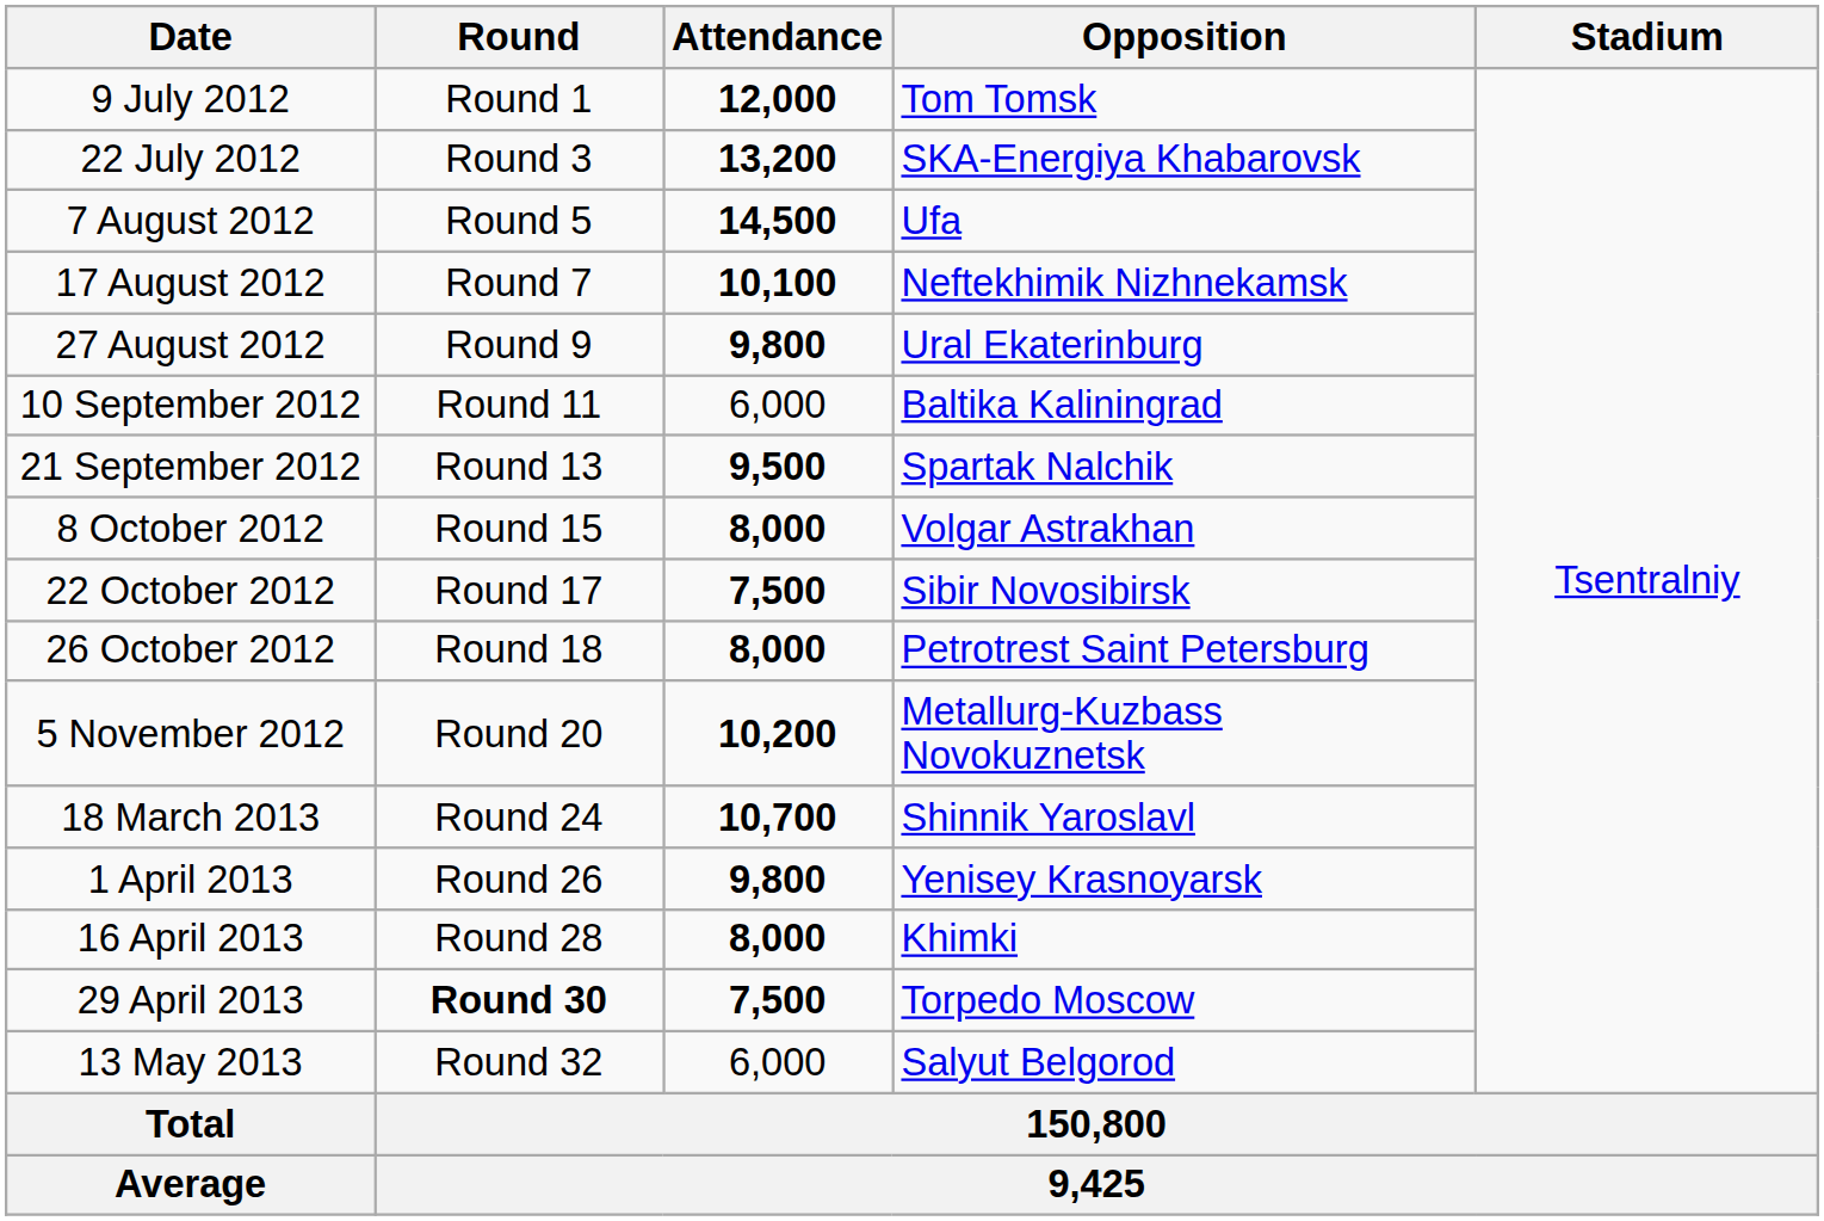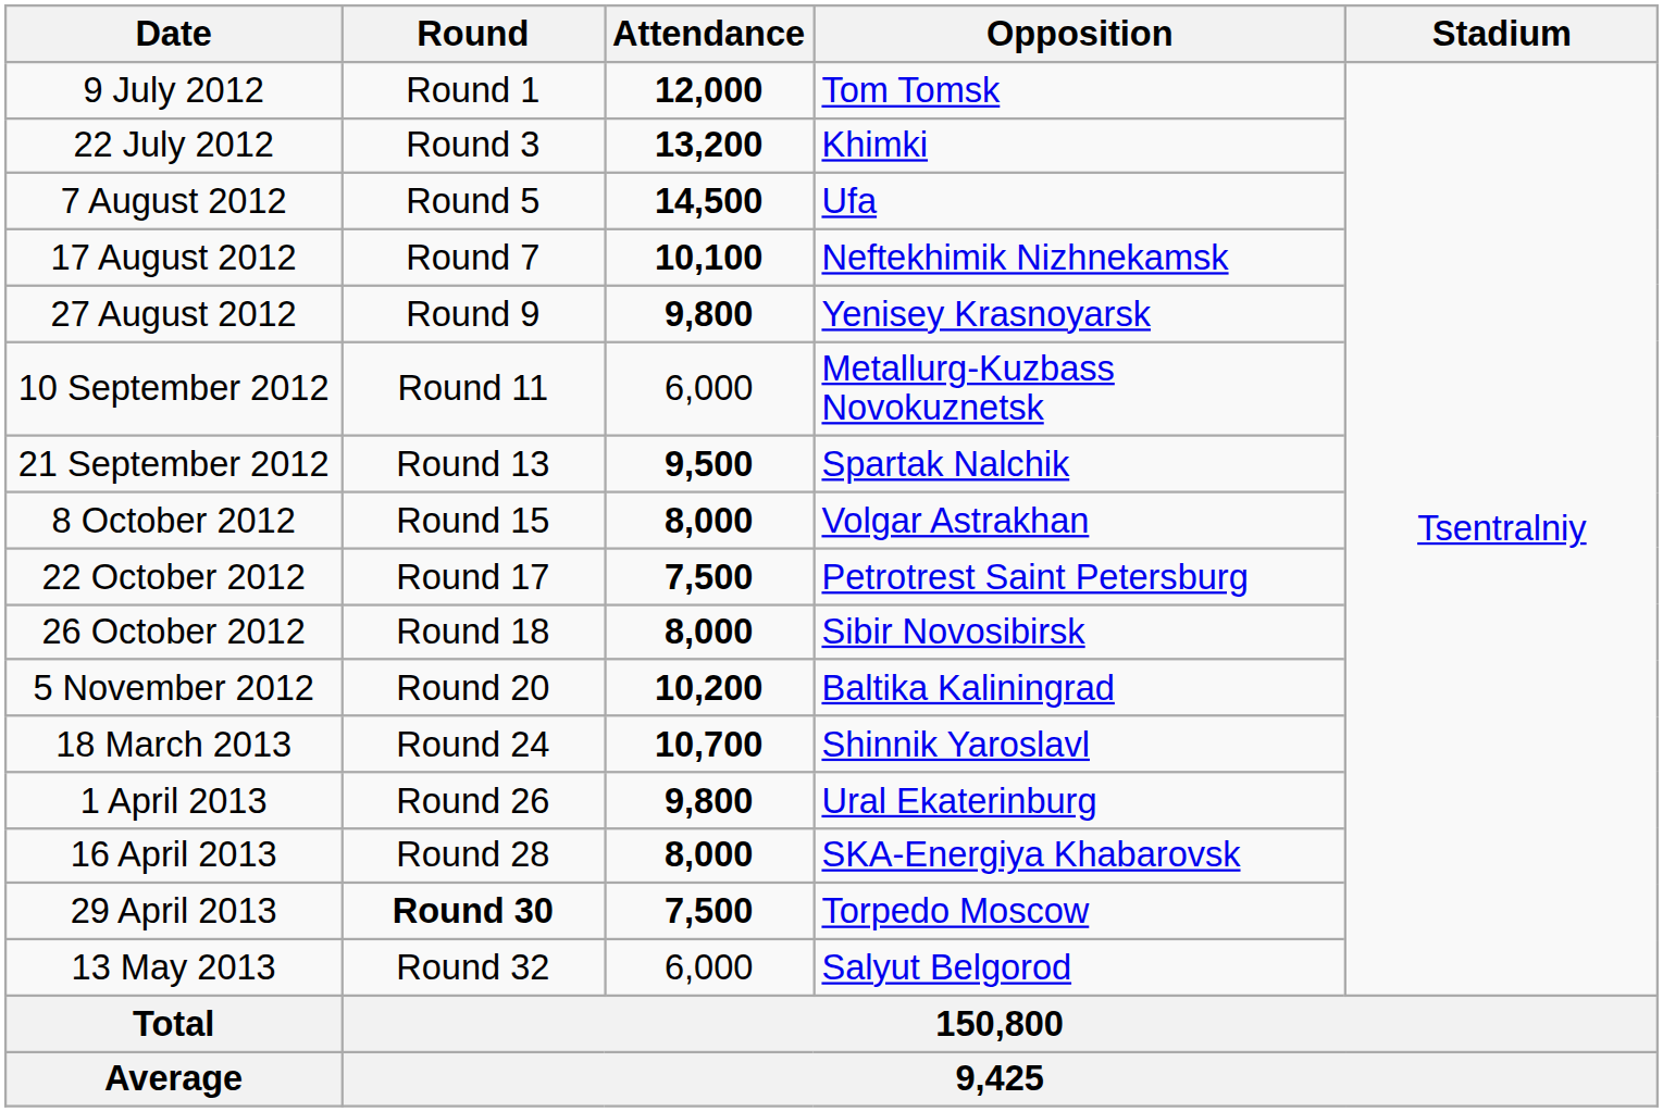 <table class="wikitable" style="text-align: center; font-size:90%">
 <tr>
 <th width=130>Date</th>
 <th width=100>Round</th>
 <th width=70>Attendance</th>
 <th width=210>Opposition</th>
 <th width=120>Stadium</th>
 </tr>
 <tr>
 <td>9 July 2012</td>
 <td>Round 1</td>
 <td><strong>12,000</strong></td>
 <td align=left><a href='#'>Tom Tomsk</a></td>
 <td rowspan=16><a href='#'>Tsentralniy</a></td>
 </tr>
 <tr>
 <td>22 July 2012</td>
 <td>Round 3</td>
 <td><strong>13,200</strong></td>
-<td align=left><a href='#'>SKA-Energiya Khabarovsk</a></td>
+<td align=left><a href='#'>Khimki</a></td>
 </tr>
 <tr>
 <td>7 August 2012</td>
 <td>Round 5</td>
 <td><strong>14,500</strong></td>
 <td align=left><a href='#'>Ufa</a></td>
 </tr>
 <tr>
 <td>17 August 2012</td>
 <td>Round 7</td>
 <td><strong>10,100</strong></td>
 <td align=left><a href='#'>Neftekhimik Nizhnekamsk</a></td>
 </tr>
 <tr>
 <td>27 August 2012</td>
 <td>Round 9</td>
 <td><strong>9,800</strong></td>
-<td align=left><a href='#'>Ural Ekaterinburg</a></td>
+<td align=left><a href='#'>Yenisey Krasnoyarsk</a></td>
 </tr>
 <tr>
 <td>10 September 2012</td>
 <td>Round 11</td>
 <td>6,000</td>
-<td align=left><a href='#'>Baltika Kaliningrad</a></td>
+<td align=left><a href='#'>Metallurg-Kuzbass Novokuznetsk</a></td>
 </tr>
 <tr>
 <td>21 September 2012</td>
 <td>Round 13</td>
 <td><strong>9,500</strong></td>
 <td align=left><a href='#'>Spartak Nalchik</a></td>
 </tr>
 <tr>
 <td>8 October 2012</td>
 <td>Round 15</td>
 <td><strong>8,000</strong></td>
 <td align=left><a href='#'>Volgar Astrakhan</a></td>
 </tr>
 <tr>
 <td>22 October 2012</td>
 <td>Round 17</td>
 <td><strong>7,500</strong></td>
-<td align=left><a href='#'>Sibir Novosibirsk</a></td>
+<td align=left><a href='#'>Petrotrest Saint Petersburg</a></td>
 </tr>
 <tr>
 <td>26 October 2012</td>
 <td>Round 18</td>
 <td><strong>8,000</strong></td>
-<td align=left><a href='#'>Petrotrest Saint Petersburg</a></td>
+<td align=left><a href='#'>Sibir Novosibirsk</a></td>
 </tr>
 <tr>
 <td>5 November 2012</td>
 <td>Round 20</td>
 <td><strong>10,200</strong></td>
-<td align=left><a href='#'>Metallurg-Kuzbass Novokuznetsk</a></td>
+<td align=left><a href='#'>Baltika Kaliningrad</a></td>
 </tr>
 <tr>
 <td>18 March 2013</td>
 <td>Round 24</td>
 <td><strong>10,700</strong></td>
 <td align=left><a href='#'>Shinnik Yaroslavl</a></td>
 </tr>
 <tr>
 <td>1 April 2013</td>
 <td>Round 26</td>
 <td><strong>9,800</strong></td>
-<td align=left><a href='#'>Yenisey Krasnoyarsk</a></td>
+<td align=left><a href='#'>Ural Ekaterinburg</a></td>
 </tr>
 <tr>
 <td>16 April 2013</td>
 <td>Round 28</td>
 <td><strong>8,000</strong></td>
-<td align=left><a href='#'>Khimki</a></td>
+<td align=left><a href='#'>SKA-Energiya Khabarovsk</a></td>
 </tr>
 <tr>
 <td>29 April 2013</td>
 <td><strong>Round 30</strong></td>
 <td><strong>7,500</strong></td>
 <td align=left><a href='#'>Torpedo Moscow</a></td>
 </tr>
 <tr>
 <td>13 May 2013</td>
 <td>Round 32</td>
 <td>6,000</td>
 <td align=left><a href='#'>Salyut Belgorod</a></td>
 </tr>
 <tr>
 <td bgcolor=#F2F2F2><strong>Total</strong></td>
 <td colspan=4 bgcolor=#F2F2F2><strong>150,800</strong></td>
 </tr>
 <tr>
 <td bgcolor=#F2F2F2><strong>Average</strong></td>
 <td colspan=4 bgcolor=#F2F2F2><strong>9,425</strong></td>
 </tr>
 </table>
